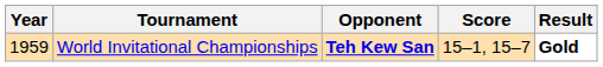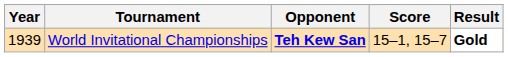 <table class="sortable wikitable" style="font-size:90%;">
 <tr>
 <th>Year</th>
 <th>Tournament</th>
 <th>Opponent</th>
 <th>Score</th>
 <th>Result</th>
 </tr>
 <tr style="background:#FFE0AF">
-<td align="center">1959</td>
+<td align="center">1939</td>
 <td align="left"><a href='#'>World Invitational Championships</a></td>
 <td align="left"><strong> <a href='#'>Teh Kew San</a></strong></td>
 <td align="left">15–1, 15–7</td>
 <td style="text-align:left; background:white"> <strong>Gold</strong></td>
 </tr>
 </table>
